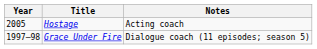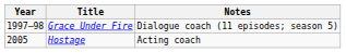 <table class="wikitable sortable">
 <tr>
 <th>Year</th>
 <th>Title</th>
 <th class="unsortable">Notes</th>
 </tr>
 <tr>
+<td>1997–98</td>
+<td><em><a href='#'>Grace Under Fire</a></em></td>
+<td>Dialogue coach (11 episodes; season 5)</td>
+</tr>
+<tr>
 <td>2005</td>
 <td><em><a href='#'>Hostage</a></em></td>
 <td>Acting coach</td>
 </tr>
-<tr>
-<td>1997–98</td>
-<td><em><a href='#'>Grace Under Fire</a></em></td>
-<td>Dialogue coach (11 episodes; season 5)</td>
-</tr>
 </table>
